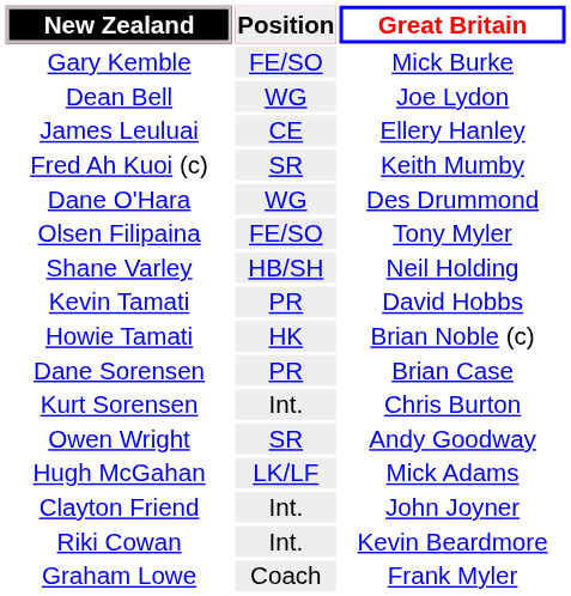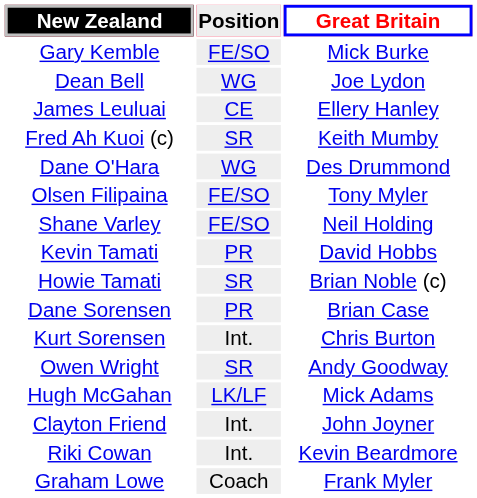 <table align=right style="font-size:90%; margin-left:1em">
 <tr bgcolor=#FF0033>
 <th align="centre" width="126" style="border: 2px solid silver; background: black; color: white">New Zealand</th>
 <th align="center" style="background: #eeeeee; color: black">Position</th>
 <th align="centre" width="126" style="border: 2px solid blue; background: white; color: red">Great Britain</th>
 </tr>
 <tr>
 <td align="center"><a href='#'>Gary Kemble</a></td>
 <td align="center" style="background: #eeeeee"><a href='#'>FE/SO</a></td>
 <td align="center"><a href='#'>Mick Burke</a></td>
 </tr>
 <tr>
 <td align="center"><a href='#'>Dean Bell</a></td>
 <td align="center" style="background: #eeeeee"><a href='#'>WG</a></td>
 <td align="center"><a href='#'>Joe Lydon</a></td>
 </tr>
 <tr>
 <td align="center"><a href='#'>James Leuluai</a></td>
 <td align="center" style="background: #eeeeee"><a href='#'>CE</a></td>
 <td align="center"><a href='#'>Ellery Hanley</a></td>
 </tr>
 <tr>
 <td align="center"><a href='#'>Fred Ah Kuoi</a> (c)</td>
 <td align="center" style="background: #eeeeee"><a href='#'>SR</a></td>
 <td align="center"><a href='#'>Keith Mumby</a></td>
 </tr>
 <tr>
 <td align="center"><a href='#'>Dane O'Hara</a></td>
 <td align="center" style="background: #eeeeee"><a href='#'>WG</a></td>
 <td align="center"><a href='#'>Des Drummond</a></td>
 </tr>
 <tr>
 <td align="center"><a href='#'>Olsen Filipaina</a></td>
 <td align="center" style="background: #eeeeee"><a href='#'>FE/SO</a></td>
 <td align="center"><a href='#'>Tony Myler</a></td>
 </tr>
 <tr>
 <td align="center"><a href='#'>Shane Varley</a></td>
-<td align="center" style="background: #eeeeee"><a href='#'>HB/SH</a></td>
+<td align="center" style="background: #eeeeee"><a href='#'>FE/SO</a></td>
 <td align="center"><a href='#'>Neil Holding</a></td>
 </tr>
 <tr>
 <td align="center"><a href='#'>Kevin Tamati</a></td>
 <td align="center" style="background: #eeeeee"><a href='#'>PR</a></td>
 <td align="center"><a href='#'>David Hobbs</a></td>
 </tr>
 <tr>
 <td align="center"><a href='#'>Howie Tamati</a></td>
-<td align="center" style="background: #eeeeee"><a href='#'>HK</a></td>
+<td align="center" style="background: #eeeeee"><a href='#'>SR</a></td>
 <td align="center"><a href='#'>Brian Noble</a> (c)</td>
 </tr>
 <tr>
 <td align="center"><a href='#'>Dane Sorensen</a></td>
 <td align="center" style="background: #eeeeee"><a href='#'>PR</a></td>
 <td align="center"><a href='#'>Brian Case</a></td>
 </tr>
 <tr>
 <td align="center"><a href='#'>Kurt Sorensen</a></td>
 <td align="center" style="background: #eeeeee">Int.</td>
 <td align="center"><a href='#'>Chris Burton</a></td>
 </tr>
 <tr>
 <td align="center"><a href='#'>Owen Wright</a></td>
 <td align="center" style="background: #eeeeee"><a href='#'>SR</a></td>
 <td align="center"><a href='#'>Andy Goodway</a></td>
 </tr>
 <tr>
 <td align="center"><a href='#'>Hugh McGahan</a></td>
 <td align="center" style="background: #eeeeee"><a href='#'>LK/LF</a></td>
 <td align="center"><a href='#'>Mick Adams</a></td>
 </tr>
 <tr>
 <td align="center"><a href='#'>Clayton Friend</a></td>
 <td align="center" style="background: #eeeeee">Int.</td>
 <td align="center"><a href='#'>John Joyner</a></td>
 </tr>
 <tr>
 <td align="center"><a href='#'>Riki Cowan</a></td>
 <td align="center" style="background: #eeeeee">Int.</td>
 <td align="center"><a href='#'>Kevin Beardmore</a></td>
 </tr>
 <tr>
 <td align="center"><a href='#'>Graham Lowe</a></td>
 <td align="center" style="background: #eeeeee">Coach</td>
 <td align="center"><a href='#'>Frank Myler</a></td>
 </tr>
 </table>
